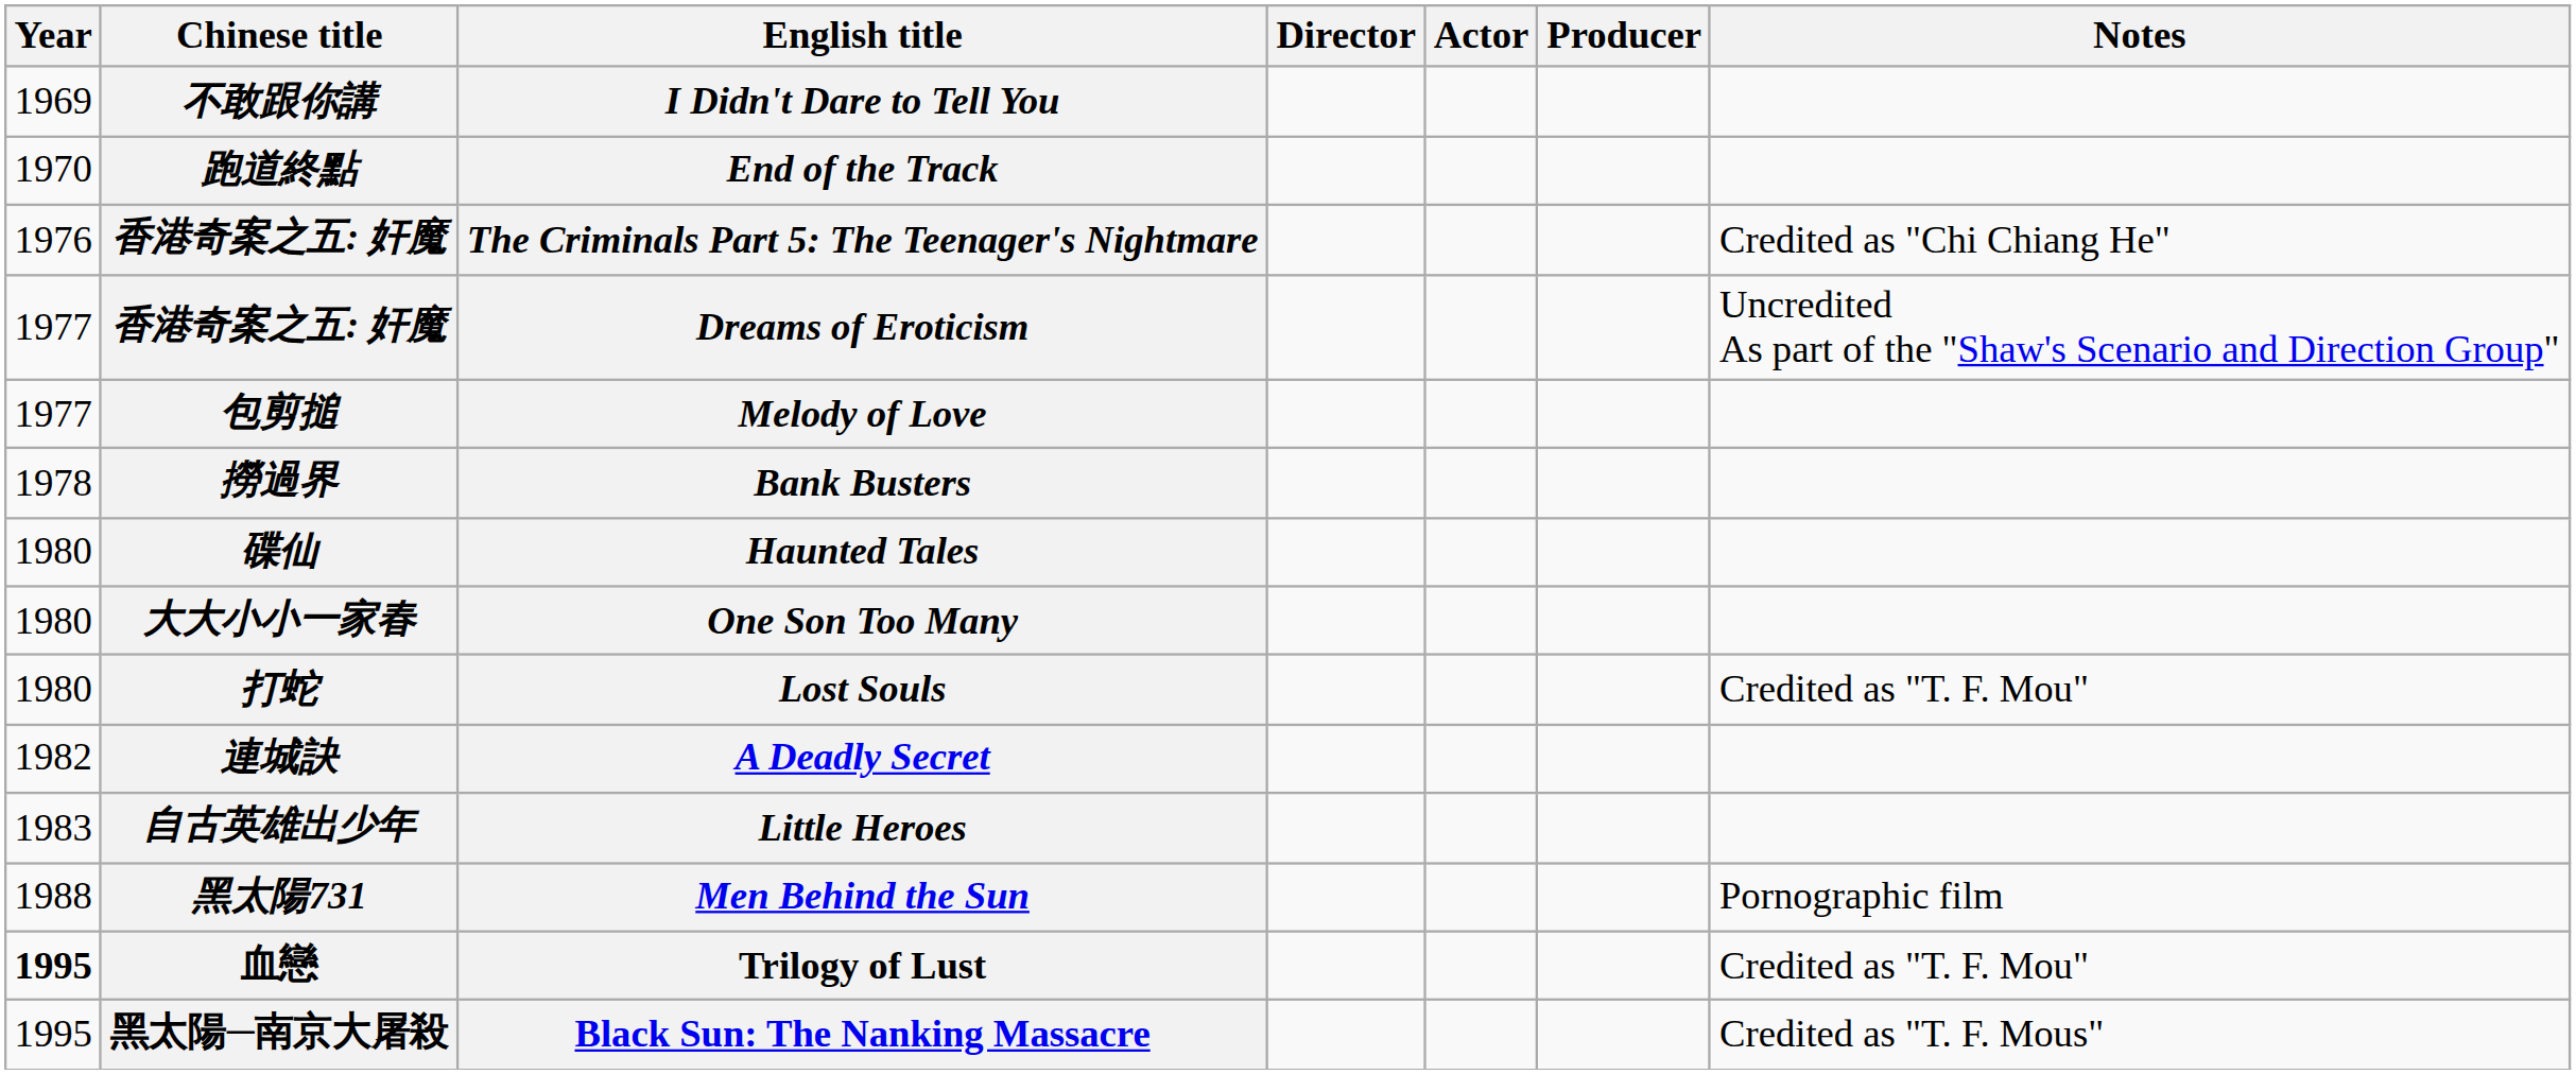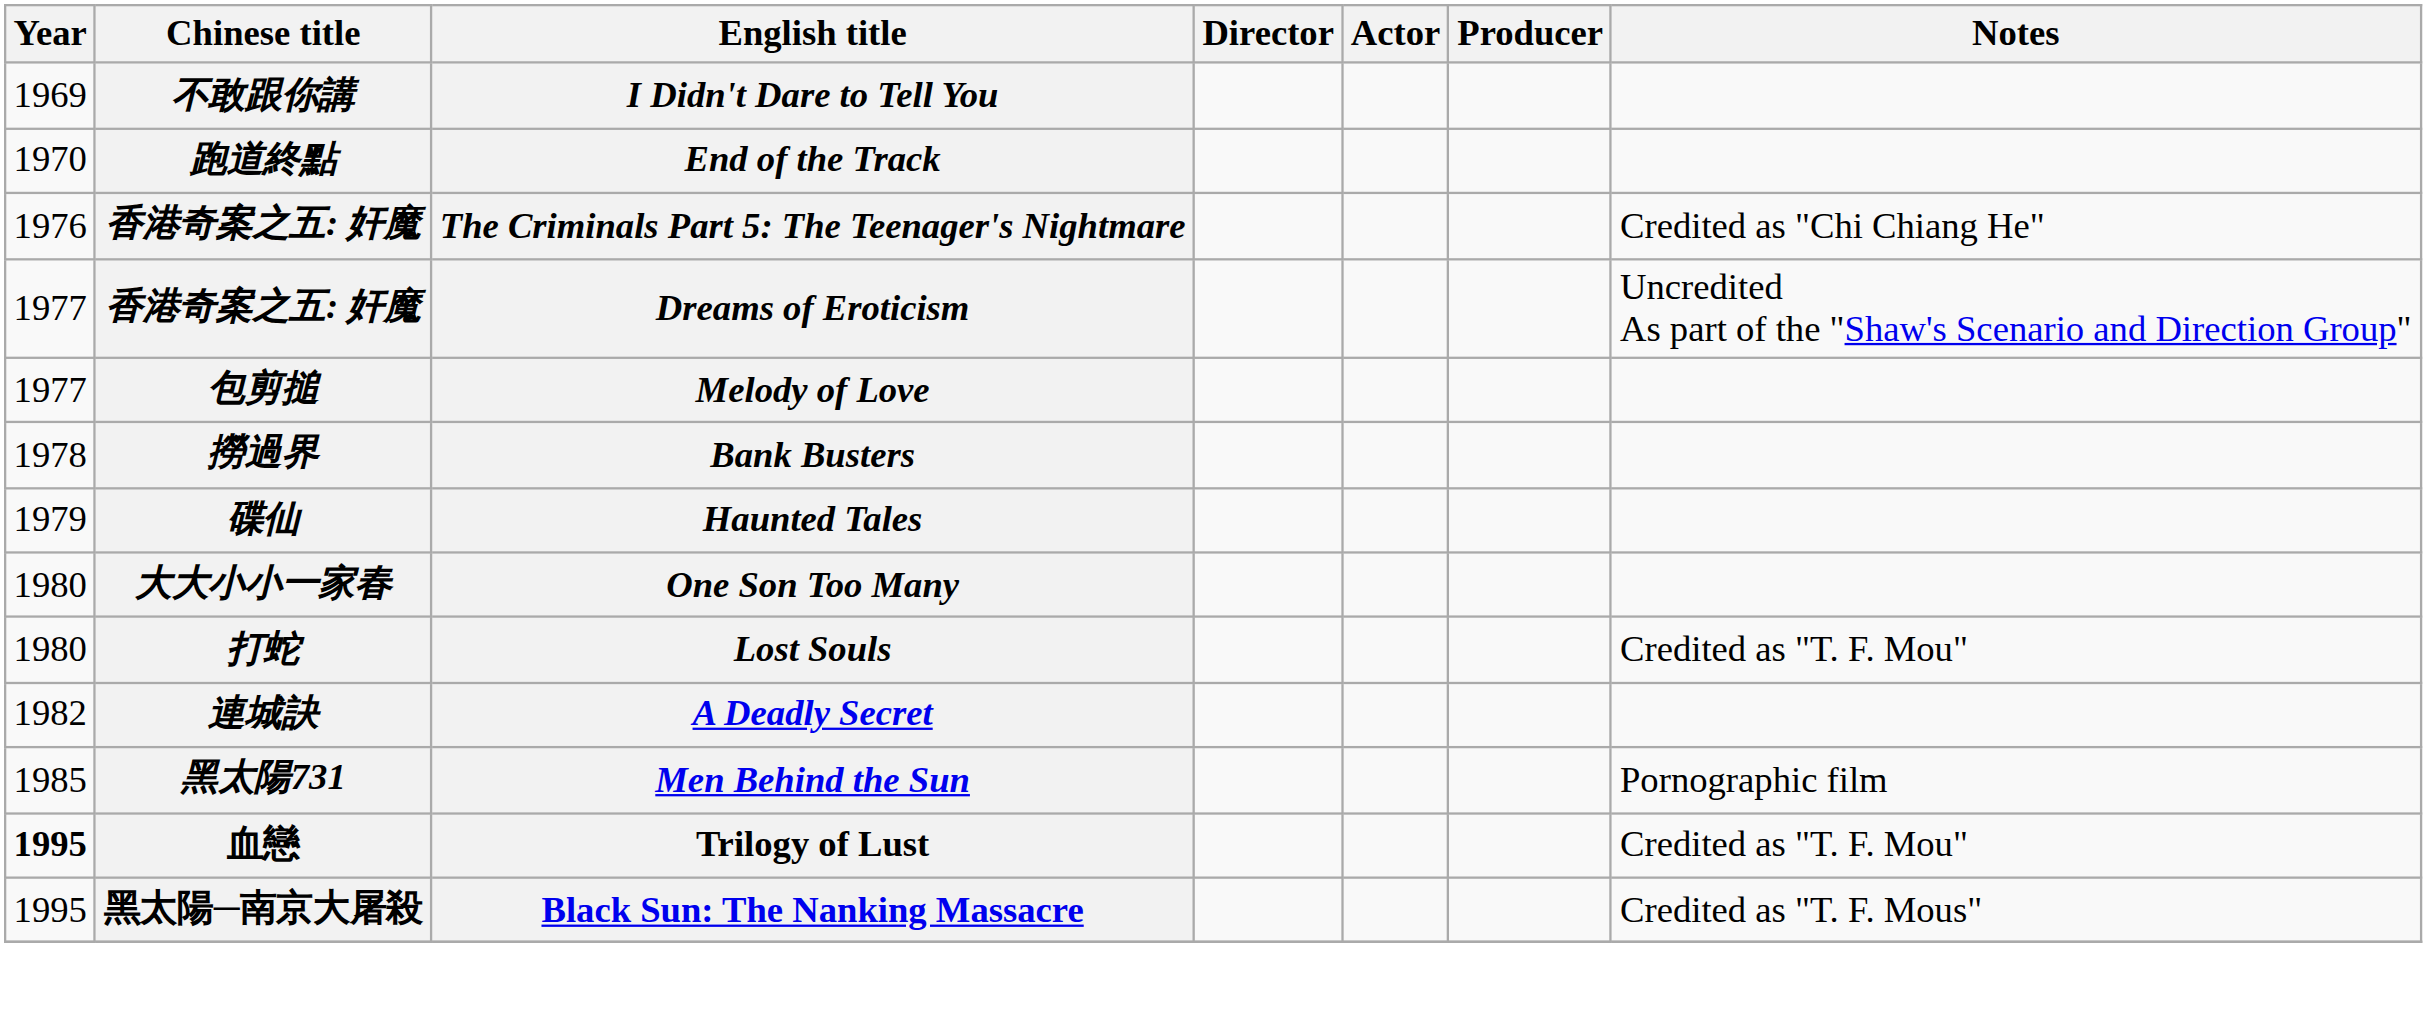 <table class="wikitable sortable">
 <tr>
 <th>Year</th>
 <th>Chinese title</th>
 <th>English title</th>
 <th>Director</th>
 <th>Actor</th>
 <th>Producer</th>
 <th>Notes</th>
 </tr>
 <tr>
 <td>1969</td>
 <th scope=row><em>不敢跟你講</em></th>
 <th scope=row><em>I Didn't Dare to Tell You</em></th>
 <td></td>
 <td></td>
 <td></td>
 <td></td>
 </tr>
 <tr>
 <td>1970</td>
 <th scope=row><em>跑道終點</em></th>
 <th scope=row><em>End of the Track</em></th>
 <td></td>
 <td></td>
 <td></td>
 <td></td>
 </tr>
 <tr>
 <td>1976</td>
 <th scope=row><em>香港奇案之五: 奸魔</em></th>
 <th scope=row><em>The Criminals Part 5: The Teenager's Nightmare</em></th>
 <td></td>
 <td></td>
 <td></td>
 <td>Credited as "Chi Chiang He"</td>
 </tr>
 <tr>
 <td>1977</td>
 <th scope=row><em>香港奇案之五: 奸魔</em></th>
 <th scope=row><em>Dreams of Eroticism</em></th>
 <td></td>
 <td></td>
 <td></td>
 <td>Uncredited<br>As part of the "<a href='#'>Shaw's Scenario and Direction Group</a>"</td>
 </tr>
 <tr>
 <td>1977</td>
 <th scope=row><em>包剪搥</em></th>
 <th scope=row><em>Melody of Love</em></th>
 <td></td>
 <td></td>
 <td></td>
 <td></td>
 </tr>
 <tr>
 <td>1978</td>
 <th scope=row><em>撈過界</em></th>
 <th scope=row><em>Bank Busters</em></th>
 <td></td>
 <td></td>
 <td></td>
 <td></td>
 </tr>
 <tr>
-<td>1980</td>
+<td>1979</td>
 <th scope=row><em>碟仙</em></th>
 <th scope=row><em>Haunted Tales</em></th>
 <td></td>
 <td></td>
 <td></td>
 <td></td>
 </tr>
 <tr>
 <td>1980</td>
 <th scope=row><em>大大小小一家春</em></th>
 <th scope="row"><em>One Son Too Many</em></th>
 <td></td>
 <td></td>
 <td></td>
 <td></td>
 </tr>
 <tr>
 <td>1980</td>
 <th scope=row><em>打蛇</em></th>
 <th scope=row><em>Lost Souls</em></th>
 <td></td>
 <td></td>
 <td></td>
 <td>Credited as "T. F. Mou"</td>
 </tr>
 <tr>
 <td>1982</td>
 <th scope=row><em>連城訣</em></th>
 <th scope=row><em><a href='#'>A Deadly Secret</a></em></th>
 <td></td>
 <td></td>
 <td></td>
 <td></td>
 </tr>
 <tr>
-<td>1983</td>
-<th scope=row><em>自古英雄出少年</em></th>
-<th scope=row><em>Little Heroes</em></th>
-<td></td>
-<td></td>
-<td></td>
-<td></td>
-</tr>
-<tr>
-<td>1988</td>
+<td>1985</td>
 <th scope=row><em>黑太陽731</em></th>
 <th scope=row><em><a href='#'>Men Behind the Sun</a></em></th>
 <td></td>
 <td></td>
 <td></td>
 <td>Pornographic film</td>
 </tr>
 <tr>
 <td><strong>1995</strong></td>
 <th scope=row>血戀<em></th>
 <th scope=row></em>Trilogy of Lust<em></th>
 <td></td>
 <td></td>
 <td></td>
 <td>Credited as "T. F. Mou"</td>
 </tr>
 <tr>
 <td>1995</td>
 <th scope=row></em>黑太陽─南京大屠殺<em></th>
 <th scope=row></em><a href='#'>Black Sun: The Nanking Massacre</a><em></th>
 <td></td>
 <td></td>
 <td></td>
 <td>Credited as "T. F. Mous"</td>
 </tr>
 <tr>
 </tr>
 </table>
